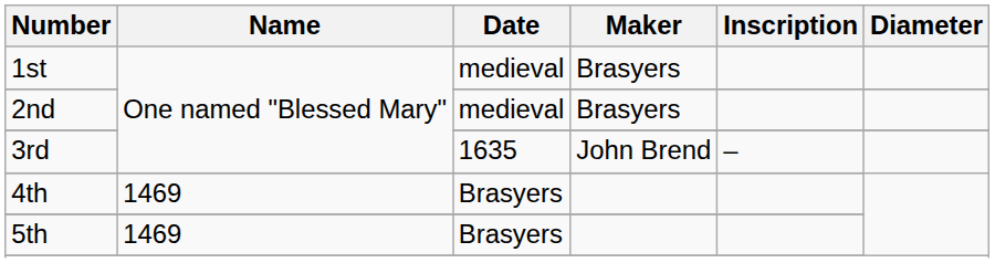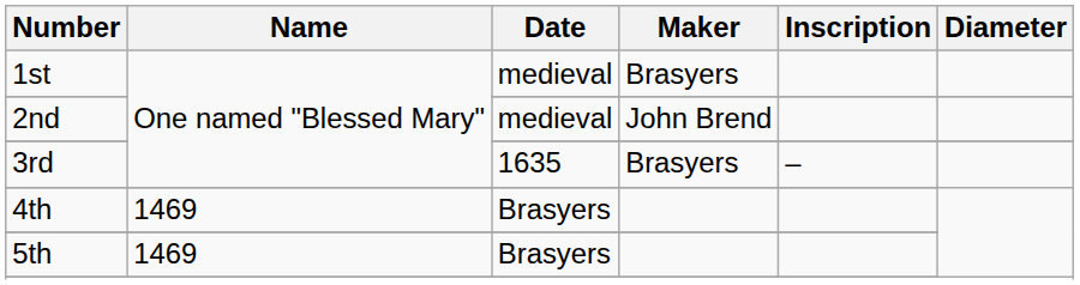 <table class="wikitable">
 <tr>
 <th>Number</th>
 <th>Name</th>
 <th>Date</th>
 <th>Maker</th>
 <th>Inscription</th>
 <th>Diameter</th>
 </tr>
 <tr>
 <td>1st</td>
 <td rowspan=5>One named "Blessed Mary"</td>
 <td>medieval</td>
 <td>Brasyers</td>
 <td></td>
 <td></td>
 </tr>
 <tr>
 </tr>
 <tr>
 <td>2nd</td>
 <td>medieval</td>
-<td>Brasyers</td>
+<td>John Brend</td>
 <td></td>
 <td></td>
 </tr>
 <tr>
 </tr>
 <tr>
 <td>3rd</td>
 <td>1635</td>
-<td>John Brend</td>
+<td>Brasyers</td>
 <td>–</td>
 <td></td>
 </tr>
 <tr>
 </tr>
 <tr>
 <td>4th</td>
 <td>1469</td>
 <td>Brasyers</td>
 <td></td>
 <td></td>
 </tr>
 <tr>
 </tr>
 <tr>
 <td>5th</td>
 <td>1469</td>
 <td>Brasyers</td>
 <td></td>
 <td></td>
 </tr>
 <tr>
 </tr>
 <tr>
 </tr>
 </table>
